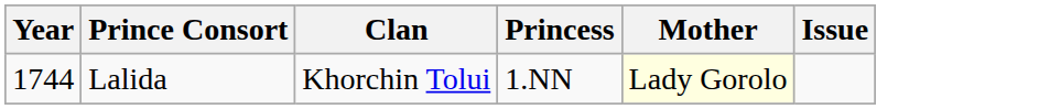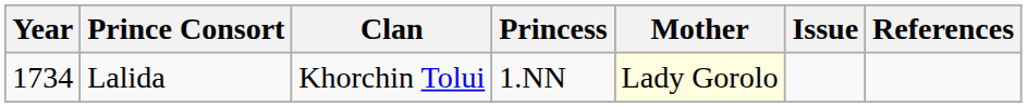 <table class="wikitable">
 <tr>
 <th>Year</th>
 <th>Prince Consort</th>
 <th>Clan</th>
 <th>Princess</th>
 <th>Mother</th>
 <th>Issue</th>
+<th>References</th>
 </tr>
 <tr>
-<td>1744</td>
+<td>1734</td>
 <td>Lalida</td>
 <td>Khorchin <a href='#'>Tolui</a></td>
 <td>1.NN</td>
 <td style="background: lightyellow;">Lady Gorolo</td>
 <td></td>
+<td></td>
 </tr>
 </table>
